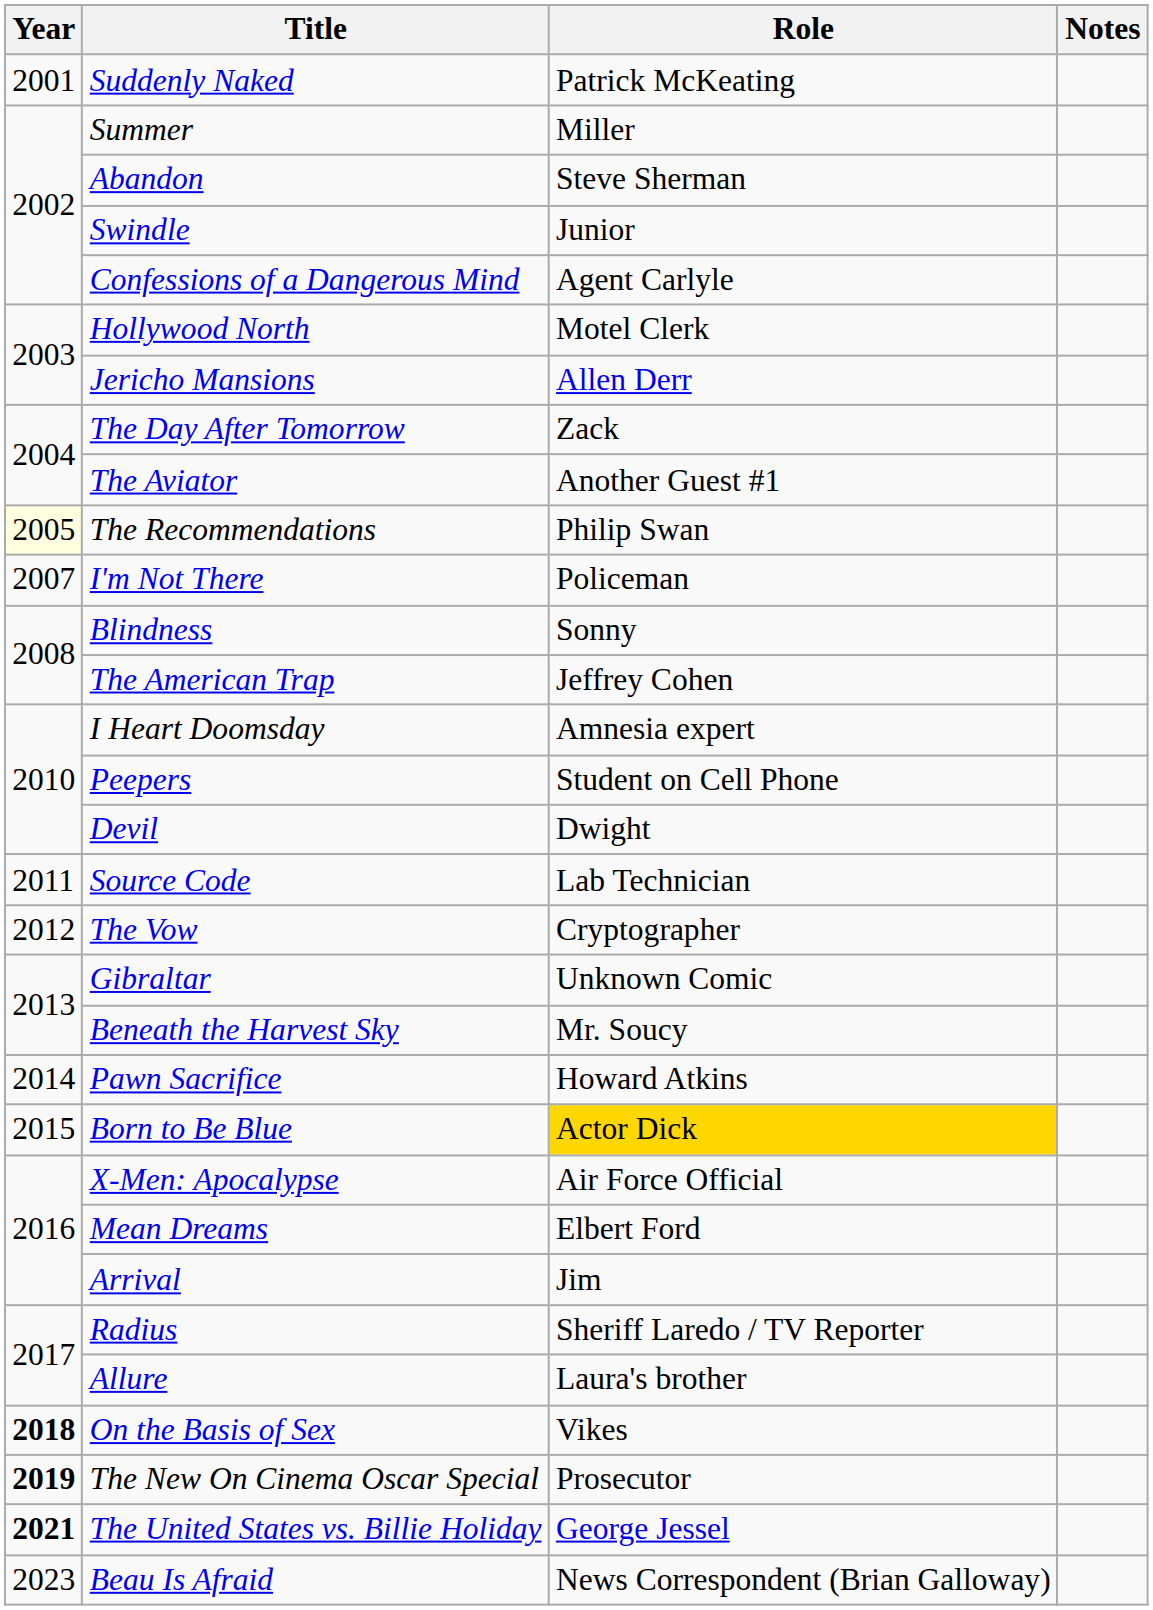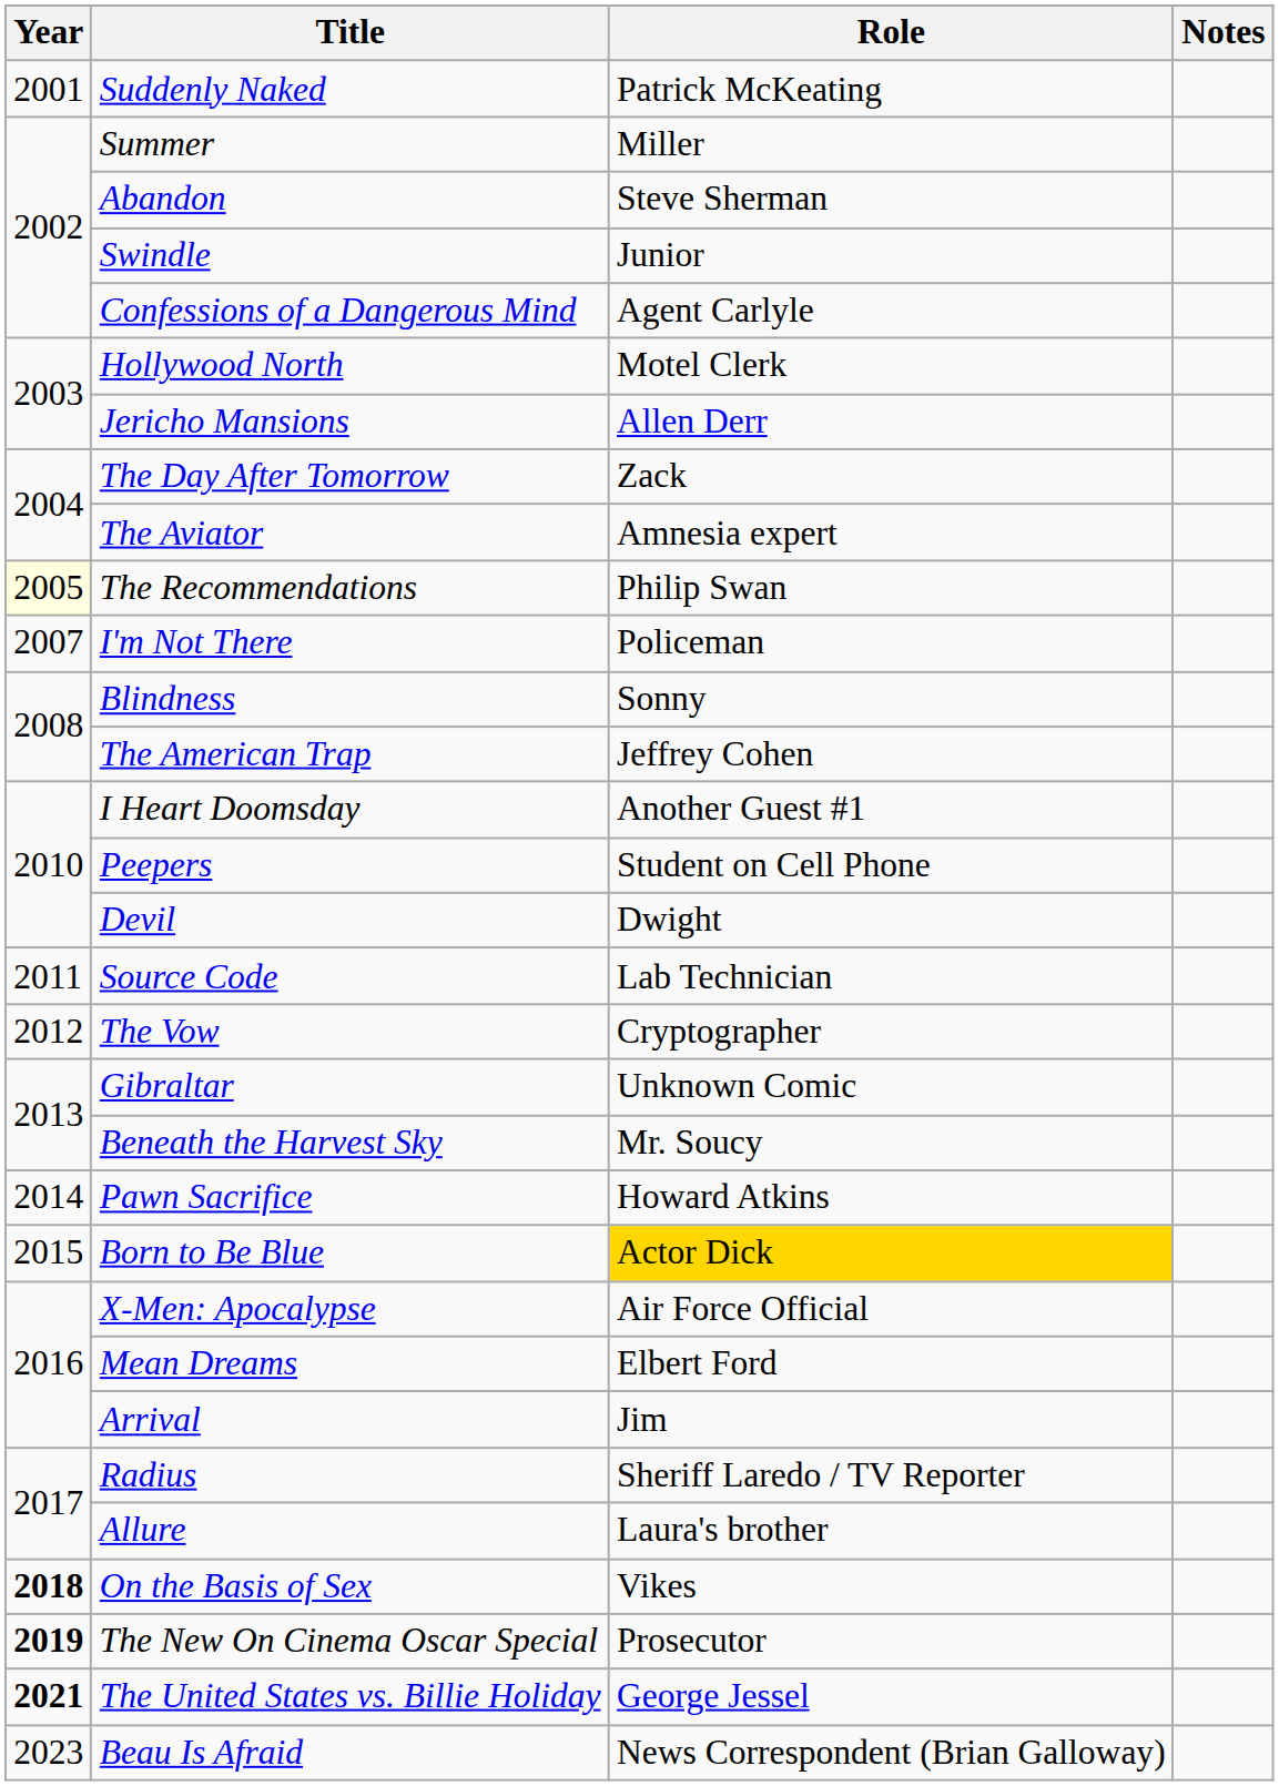 <table class="wikitable sortable">
 <tr>
 <th>Year</th>
 <th>Title</th>
 <th>Role</th>
 <th class="unsortable">Notes</th>
 </tr>
 <tr>
 <td>2001</td>
 <td><em><a href='#'>Suddenly Naked</a></em></td>
 <td>Patrick McKeating</td>
 <td></td>
 </tr>
 <tr>
 <td rowspan="4">2002</td>
 <td><em>Summer</em></td>
 <td>Miller</td>
 <td></td>
 </tr>
 <tr>
 <td><em><a href='#'>Abandon</a></em></td>
 <td>Steve Sherman</td>
 <td></td>
 </tr>
 <tr>
 <td><em><a href='#'>Swindle</a></em></td>
 <td>Junior</td>
 <td></td>
 </tr>
 <tr>
 <td><em><a href='#'>Confessions of a Dangerous Mind</a></em></td>
 <td>Agent Carlyle</td>
 <td></td>
 </tr>
 <tr>
 <td rowspan="2">2003</td>
 <td><em><a href='#'>Hollywood North</a></em></td>
 <td>Motel Clerk</td>
 <td></td>
 </tr>
 <tr>
 <td><em><a href='#'>Jericho Mansions</a></em></td>
 <td><a href='#'>Allen Derr</a></td>
 <td></td>
 </tr>
 <tr>
 <td rowspan="2">2004</td>
 <td data-sort-value="Day After Tomorrow, The"><em><a href='#'>The Day After Tomorrow</a></em></td>
 <td>Zack</td>
 <td></td>
 </tr>
 <tr>
 <td data-sort-value="Aviator, The"><em><a href='#'>The Aviator</a></em></td>
-<td>Another Guest #1</td>
+<td>Amnesia expert</td>
 <td></td>
 </tr>
 <tr>
 <td style="background: lightyellow;">2005</td>
 <td data-sort-value="Recommendations, The"><em>The Recommendations</em></td>
 <td>Philip Swan</td>
 <td></td>
 </tr>
 <tr>
 <td>2007</td>
 <td><em><a href='#'>I'm Not There</a></em></td>
 <td>Policeman</td>
 <td></td>
 </tr>
 <tr>
 <td rowspan="2">2008</td>
 <td><em><a href='#'>Blindness</a></em></td>
 <td>Sonny</td>
 <td></td>
 </tr>
 <tr>
 <td data-sort-value="American Trap, The"><em><a href='#'>The American Trap</a></em></td>
 <td>Jeffrey Cohen</td>
 <td></td>
 </tr>
 <tr>
 <td rowspan="3">2010</td>
 <td><em>I Heart Doomsday</em></td>
-<td>Amnesia expert</td>
+<td>Another Guest #1</td>
 <td></td>
 </tr>
 <tr>
 <td><em><a href='#'>Peepers</a></em></td>
 <td>Student on Cell Phone</td>
 <td></td>
 </tr>
 <tr>
 <td><em><a href='#'>Devil</a></em></td>
 <td>Dwight</td>
 <td></td>
 </tr>
 <tr>
 <td>2011</td>
 <td><em><a href='#'>Source Code</a></em></td>
 <td>Lab Technician</td>
 <td></td>
 </tr>
 <tr>
 <td>2012</td>
 <td data-sort-value="Vow, The"><em><a href='#'>The Vow</a></em></td>
 <td>Cryptographer</td>
 <td></td>
 </tr>
 <tr>
 <td rowspan="2">2013</td>
 <td><em><a href='#'>Gibraltar</a></em></td>
 <td>Unknown Comic</td>
 <td></td>
 </tr>
 <tr>
 <td><em><a href='#'>Beneath the Harvest Sky</a></em></td>
 <td>Mr. Soucy</td>
 <td></td>
 </tr>
 <tr>
 <td>2014</td>
 <td><em><a href='#'>Pawn Sacrifice</a></em></td>
 <td>Howard Atkins</td>
 <td></td>
 </tr>
 <tr>
 <td>2015</td>
 <td><em><a href='#'>Born to Be Blue</a></em></td>
 <td style="background: gold;">Actor Dick</td>
 <td></td>
 </tr>
 <tr>
 <td rowspan="3">2016</td>
 <td><em><a href='#'>X-Men: Apocalypse</a></em></td>
 <td>Air Force Official</td>
 <td></td>
 </tr>
 <tr>
 <td><em><a href='#'>Mean Dreams</a></em></td>
 <td>Elbert Ford</td>
 <td></td>
 </tr>
 <tr>
 <td><em><a href='#'>Arrival</a></em></td>
 <td>Jim</td>
 <td></td>
 </tr>
 <tr>
 <td rowspan="2">2017</td>
 <td><em><a href='#'>Radius</a></em></td>
 <td>Sheriff Laredo / TV Reporter</td>
 <td></td>
 </tr>
 <tr>
 <td><em><a href='#'>Allure</a></em></td>
 <td>Laura's brother</td>
 <td></td>
 </tr>
 <tr>
 <td><strong>2018</strong></td>
 <td><em><a href='#'>On the Basis of Sex</a></em></td>
 <td>Vikes</td>
 <td></td>
 </tr>
 <tr>
 <td><strong>2019</strong></td>
 <td data-sort-value="New On Cinema Oscar Special, The"><em>The New On Cinema Oscar Special</em></td>
 <td>Prosecutor</td>
 <td></td>
 </tr>
 <tr>
 <td><strong>2021</strong></td>
 <td data-sort-value="United States vs. Billie Holiday, The"><em><a href='#'>The United States vs. Billie Holiday</a></em></td>
 <td><a href='#'>George Jessel</a></td>
 <td></td>
 </tr>
 <tr>
 <td>2023</td>
 <td><em><a href='#'>Beau Is Afraid</a></em></td>
 <td>News Correspondent (Brian Galloway)</td>
 <td></td>
 </tr>
 </table>
